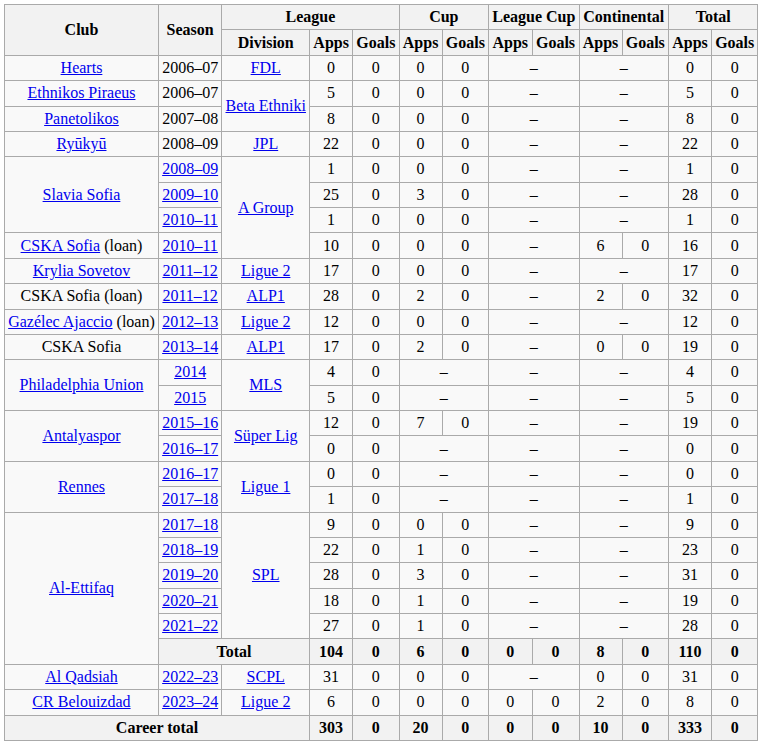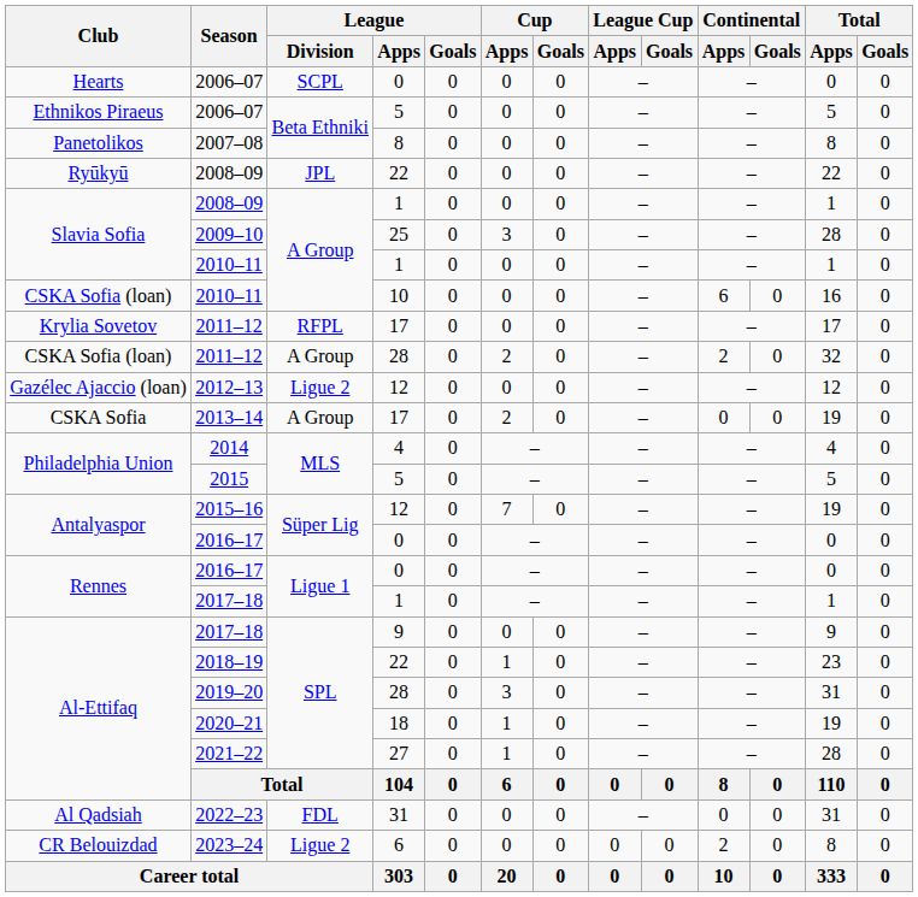 <table class="wikitable" style="text-align:center">
 <tr>
 <th rowspan="2">Club</th>
 <th rowspan="2">Season</th>
 <th colspan="3">League</th>
 <th colspan="2">Cup</th>
 <th colspan="2">League Cup</th>
 <th colspan="2">Continental</th>
 <th colspan="2">Total</th>
 </tr>
 <tr>
 <th>Division</th>
 <th>Apps</th>
 <th>Goals</th>
 <th>Apps</th>
 <th>Goals</th>
 <th>Apps</th>
 <th>Goals</th>
 <th>Apps</th>
 <th>Goals</th>
 <th>Apps</th>
 <th>Goals</th>
 </tr>
 <tr>
 <td><a href='#'>Hearts</a></td>
 <td>2006–07</td>
-<td><a href='#'>FDL</a></td>
+<td><a href='#'>SCPL</a></td>
 <td>0</td>
 <td>0</td>
 <td>0</td>
 <td>0</td>
 <td colspan="2">–</td>
 <td colspan="2">–</td>
 <td>0</td>
 <td>0</td>
 </tr>
 <tr>
 <td><a href='#'>Ethnikos Piraeus</a></td>
 <td>2006–07</td>
 <td rowspan="2"><a href='#'>Beta Ethniki</a></td>
 <td>5</td>
 <td>0</td>
 <td>0</td>
 <td>0</td>
 <td colspan="2">–</td>
 <td colspan="2">–</td>
 <td>5</td>
 <td>0</td>
 </tr>
 <tr>
 <td><a href='#'>Panetolikos</a></td>
 <td>2007–08</td>
 <td>8</td>
 <td>0</td>
 <td>0</td>
 <td>0</td>
 <td colspan="2">–</td>
 <td colspan="2">–</td>
 <td>8</td>
 <td>0</td>
 </tr>
 <tr>
 <td><a href='#'>Ryūkyū</a></td>
 <td>2008–09</td>
 <td><a href='#'>JPL</a></td>
 <td>22</td>
 <td>0</td>
 <td>0</td>
 <td>0</td>
 <td colspan="2">–</td>
 <td colspan="2">–</td>
 <td>22</td>
 <td>0</td>
 </tr>
 <tr>
 <td rowspan="3"><a href='#'>Slavia Sofia</a></td>
 <td><a href='#'>2008–09</a></td>
 <td rowspan="4"><a href='#'>A Group</a></td>
 <td>1</td>
 <td>0</td>
 <td>0</td>
 <td>0</td>
 <td colspan="2">–</td>
 <td colspan="2">–</td>
 <td>1</td>
 <td>0</td>
 </tr>
 <tr>
 <td><a href='#'>2009–10</a></td>
 <td>25</td>
 <td>0</td>
 <td>3</td>
 <td>0</td>
 <td colspan="2">–</td>
 <td colspan="2">–</td>
 <td>28</td>
 <td>0</td>
 </tr>
 <tr>
 <td><a href='#'>2010–11</a></td>
 <td>1</td>
 <td>0</td>
 <td>0</td>
 <td>0</td>
 <td colspan="2">–</td>
 <td colspan="2">–</td>
 <td>1</td>
 <td>0</td>
 </tr>
 <tr>
 <td><a href='#'>CSKA Sofia</a> (loan)</td>
 <td><a href='#'>2010–11</a></td>
 <td>10</td>
 <td>0</td>
 <td>0</td>
 <td>0</td>
 <td colspan="2">–</td>
 <td>6</td>
 <td>0</td>
 <td>16</td>
 <td>0</td>
 </tr>
 <tr>
 <td><a href='#'>Krylia Sovetov</a></td>
 <td><a href='#'>2011–12</a></td>
-<td><a href='#'>Ligue 2</a></td>
+<td><a href='#'>RFPL</a></td>
 <td>17</td>
 <td>0</td>
 <td>0</td>
 <td>0</td>
 <td colspan="2">–</td>
 <td colspan="2">–</td>
 <td>17</td>
 <td>0</td>
 </tr>
 <tr>
 <td>CSKA Sofia (loan)</td>
 <td><a href='#'>2011–12</a></td>
-<td><a href='#'>ALP1</a></td>
+<td>A Group</td>
 <td>28</td>
 <td>0</td>
 <td>2</td>
 <td>0</td>
 <td colspan="2">–</td>
 <td>2</td>
 <td>0</td>
 <td>32</td>
 <td>0</td>
 </tr>
 <tr>
 <td><a href='#'>Gazélec Ajaccio</a> (loan)</td>
 <td><a href='#'>2012–13</a></td>
 <td><a href='#'>Ligue 2</a></td>
 <td>12</td>
 <td>0</td>
 <td>0</td>
 <td>0</td>
 <td colspan="2">–</td>
 <td colspan="2">–</td>
 <td>12</td>
 <td>0</td>
 </tr>
 <tr>
 <td>CSKA Sofia</td>
 <td><a href='#'>2013–14</a></td>
-<td><a href='#'>ALP1</a></td>
+<td>A Group</td>
 <td>17</td>
 <td>0</td>
 <td>2</td>
 <td>0</td>
 <td colspan="2">–</td>
 <td>0</td>
 <td>0</td>
 <td>19</td>
 <td>0</td>
 </tr>
 <tr>
 <td rowspan="2"><a href='#'>Philadelphia Union</a></td>
 <td><a href='#'>2014</a></td>
 <td rowspan="2"><a href='#'>MLS</a></td>
 <td>4</td>
 <td>0</td>
 <td colspan="2">–</td>
 <td colspan="2">–</td>
 <td colspan="2">–</td>
 <td>4</td>
 <td>0</td>
 </tr>
 <tr>
 <td><a href='#'>2015</a></td>
 <td>5</td>
 <td>0</td>
 <td colspan="2">–</td>
 <td colspan="2">–</td>
 <td colspan="2">–</td>
 <td>5</td>
 <td>0</td>
 </tr>
 <tr>
 <td rowspan="2"><a href='#'>Antalyaspor</a></td>
 <td><a href='#'>2015–16</a></td>
 <td rowspan="2"><a href='#'>Süper Lig</a></td>
 <td>12</td>
 <td>0</td>
 <td>7</td>
 <td>0</td>
 <td colspan="2">–</td>
 <td colspan="2">–</td>
 <td>19</td>
 <td>0</td>
 </tr>
 <tr>
 <td><a href='#'>2016–17</a></td>
 <td>0</td>
 <td>0</td>
 <td colspan="2">–</td>
 <td colspan="2">–</td>
 <td colspan="2">–</td>
 <td>0</td>
 <td>0</td>
 </tr>
 <tr>
 <td rowspan="2"><a href='#'>Rennes</a></td>
 <td><a href='#'>2016–17</a></td>
 <td rowspan="2"><a href='#'>Ligue 1</a></td>
 <td>0</td>
 <td>0</td>
 <td colspan="2">–</td>
 <td colspan="2">–</td>
 <td colspan="2">–</td>
 <td>0</td>
 <td>0</td>
 </tr>
 <tr>
 <td><a href='#'>2017–18</a></td>
 <td>1</td>
 <td>0</td>
 <td colspan="2">–</td>
 <td colspan="2">–</td>
 <td colspan="2">–</td>
 <td>1</td>
 <td>0</td>
 </tr>
 <tr>
 <td rowspan="6"><a href='#'>Al-Ettifaq</a></td>
 <td><a href='#'>2017–18</a></td>
 <td rowspan="5"><a href='#'>SPL</a></td>
 <td>9</td>
 <td>0</td>
 <td>0</td>
 <td>0</td>
 <td colspan="2">–</td>
 <td colspan="2">–</td>
 <td>9</td>
 <td>0</td>
 </tr>
 <tr>
 <td><a href='#'>2018–19</a></td>
 <td>22</td>
 <td>0</td>
 <td>1</td>
 <td>0</td>
 <td colspan="2">–</td>
 <td colspan="2">–</td>
 <td>23</td>
 <td>0</td>
 </tr>
 <tr>
 <td><a href='#'>2019–20</a></td>
 <td>28</td>
 <td>0</td>
 <td>3</td>
 <td>0</td>
 <td colspan="2">–</td>
 <td colspan="2">–</td>
 <td>31</td>
 <td>0</td>
 </tr>
 <tr>
 <td><a href='#'>2020–21</a></td>
 <td>18</td>
 <td>0</td>
 <td>1</td>
 <td>0</td>
 <td colspan="2">–</td>
 <td colspan="2">–</td>
 <td>19</td>
 <td>0</td>
 </tr>
 <tr>
 <td><a href='#'>2021–22</a></td>
 <td>27</td>
 <td>0</td>
 <td>1</td>
 <td>0</td>
 <td colspan="2">–</td>
 <td colspan="2">–</td>
 <td>28</td>
 <td>0</td>
 </tr>
 <tr>
 <th colspan="2">Total</th>
 <th>104</th>
 <th>0</th>
 <th>6</th>
 <th>0</th>
 <th>0</th>
 <th>0</th>
 <th>8</th>
 <th>0</th>
 <th>110</th>
 <th>0</th>
 </tr>
 <tr>
 <td><a href='#'>Al Qadsiah</a></td>
 <td><a href='#'>2022–23</a></td>
-<td><a href='#'>SCPL</a></td>
+<td><a href='#'>FDL</a></td>
 <td>31</td>
 <td>0</td>
 <td>0</td>
 <td>0</td>
 <td colspan="2">–</td>
 <td>0</td>
 <td>0</td>
 <td>31</td>
 <td>0</td>
 </tr>
 <tr>
 <td><a href='#'>CR Belouizdad</a></td>
 <td><a href='#'>2023–24</a></td>
 <td><a href='#'>Ligue 2</a></td>
 <td>6</td>
 <td>0</td>
 <td>0</td>
 <td>0</td>
 <td>0</td>
 <td>0</td>
 <td>2</td>
 <td>0</td>
 <td>8</td>
 <td>0</td>
 </tr>
 <tr>
 <th colspan="3">Career total</th>
 <th>303</th>
 <th>0</th>
 <th>20</th>
 <th>0</th>
 <th>0</th>
 <th>0</th>
 <th>10</th>
 <th>0</th>
 <th>333</th>
 <th>0</th>
 </tr>
 </table>
